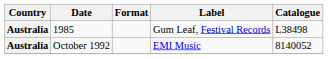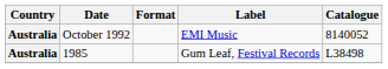 <table class="wikitable plainrowheaders">
 <tr>
 <th scope="col">Country</th>
 <th scope="col">Date</th>
 <th scope="col">Format</th>
 <th scope="col">Label</th>
 <th scope="col">Catalogue</th>
 </tr>
 <tr>
 <th scope="row">Australia</th>
+<td>October 1992 </td>
+<td></td>
+<td><a href='#'>EMI Music</a></td>
+<td>8140052</td>
+</tr>
+<tr>
+<th scope="row">Australia</th>
 <td>1985</td>
 <td></td>
 <td>Gum Leaf, <a href='#'>Festival Records</a></td>
 <td>L38498</td>
 </tr>
 <tr>
-<th scope="row">Australia</th>
-<td>October 1992 </td>
-<td></td>
-<td><a href='#'>EMI Music</a></td>
-<td>8140052</td>
-</tr>
-<tr>
 </tr>
 </table>
